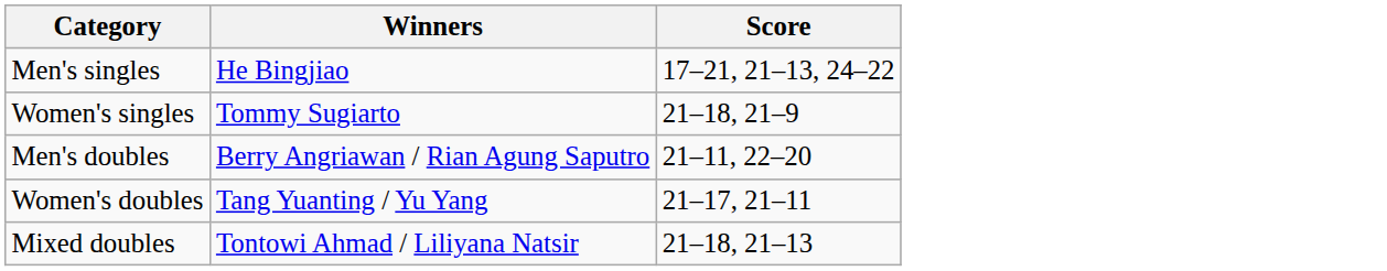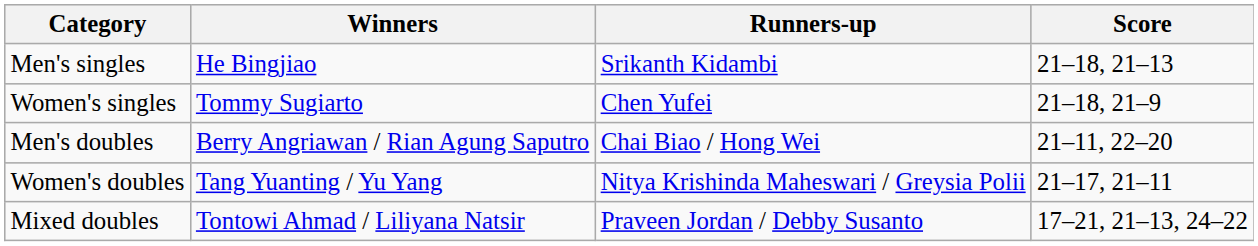 <table class=wikitable style="white-space:nowrap;">
 <tr>
 <th>Category</th>
 <th>Winners</th>
+<th>Runners-up</th>
 <th>Score</th>
 </tr>
 <tr>
 <td>Men's singles</td>
 <td> <a href='#'>He Bingjiao</a></td>
-<td>17–21, 21–13, 24–22</td>
+<td> <a href='#'>Srikanth Kidambi</a></td>
+<td>21–18, 21–13</td>
 </tr>
 <tr>
 <td>Women's singles</td>
 <td> <a href='#'>Tommy Sugiarto</a></td>
+<td> <a href='#'>Chen Yufei</a></td>
 <td>21–18, 21–9</td>
 </tr>
 <tr>
 <td>Men's doubles</td>
 <td> <a href='#'>Berry Angriawan</a> / <a href='#'>Rian Agung Saputro</a></td>
+<td> <a href='#'>Chai Biao</a> / <a href='#'>Hong Wei</a></td>
 <td>21–11, 22–20</td>
 </tr>
 <tr>
 <td>Women's doubles</td>
 <td> <a href='#'>Tang Yuanting</a> / <a href='#'>Yu Yang</a></td>
+<td> <a href='#'>Nitya Krishinda Maheswari</a> / <a href='#'>Greysia Polii</a></td>
 <td>21–17, 21–11</td>
 </tr>
 <tr>
 <td>Mixed doubles</td>
 <td> <a href='#'>Tontowi Ahmad</a> / <a href='#'>Liliyana Natsir</a></td>
-<td>21–18, 21–13</td>
+<td> <a href='#'>Praveen Jordan</a> / <a href='#'>Debby Susanto</a></td>
+<td>17–21, 21–13, 24–22</td>
 </tr>
 </table>
